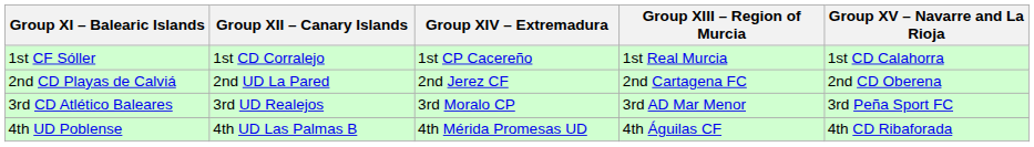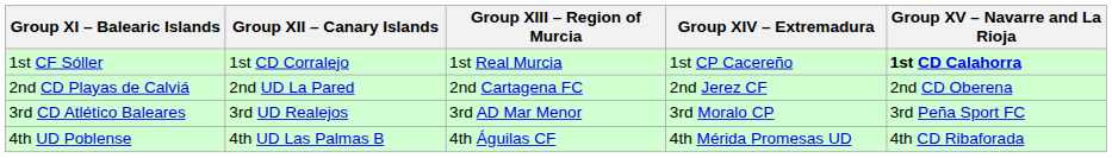 <table class="wikitable">
 <tr>
 <th width=210>Group XI – Balearic Islands </th>
 <th width=210>Group XII – Canary Islands </th>
+<th width=210>Group XIII – Region of Murcia </th>
 <th width=210>Group XIV – Extremadura </th>
-<th width=210>Group XIII – Region of Murcia </th>
 <th width=210>Group XV – Navarre and La Rioja </th>
 </tr>
 <tr style="background:#D0FFD0;">
 <td>1st <a href='#'>CF Sóller</a></td>
 <td>1st <a href='#'>CD Corralejo</a></td>
+<td>1st <a href='#'>Real Murcia</a></td>
 <td>1st <a href='#'>CP Cacereño</a></td>
-<td>1st <a href='#'>Real Murcia</a></td>
-<td>1st <a href='#'>CD Calahorra</a></td>
+<td><strong>1st <a href='#'>CD Calahorra</a></strong></td>
 </tr>
 <tr style="background:#D0FFD0;">
 <td>2nd <a href='#'>CD Playas de Calviá</a></td>
 <td>2nd <a href='#'>UD La Pared</a></td>
+<td>2nd <a href='#'>Cartagena FC</a></td>
 <td>2nd <a href='#'>Jerez CF</a></td>
-<td>2nd <a href='#'>Cartagena FC</a></td>
 <td>2nd <a href='#'>CD Oberena</a></td>
 </tr>
 <tr style="background:#D0FFD0;">
 <td>3rd <a href='#'>CD Atlético Baleares</a></td>
 <td>3rd <a href='#'>UD Realejos</a></td>
+<td>3rd <a href='#'>AD Mar Menor</a></td>
 <td>3rd <a href='#'>Moralo CP</a></td>
-<td>3rd <a href='#'>AD Mar Menor</a></td>
 <td>3rd <a href='#'>Peña Sport FC</a></td>
 </tr>
 <tr style="background:#D0FFD0;">
 <td>4th <a href='#'>UD Poblense</a></td>
 <td>4th <a href='#'>UD Las Palmas B</a></td>
+<td>4th <a href='#'>Águilas CF</a></td>
 <td>4th <a href='#'>Mérida Promesas UD</a></td>
-<td>4th <a href='#'>Águilas CF</a></td>
 <td>4th <a href='#'>CD Ribaforada</a></td>
 </tr>
 </table>
